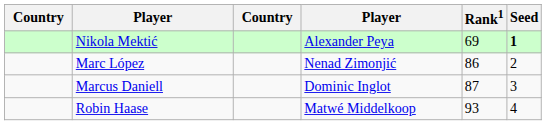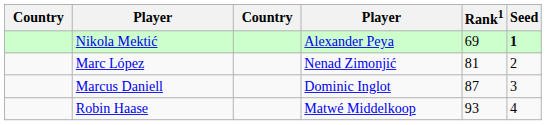 <table class="sortable wikitable">
 <tr>
 <th width="70">Country</th>
 <th width="175">Player</th>
 <th width="70">Country</th>
 <th width="175">Player</th>
 <th>Rank<sup>1</sup></th>
 <th>Seed</th>
 </tr>
 <tr style="background:#cfc;">
 <td></td>
 <td><a href='#'>Nikola Mektić</a></td>
 <td></td>
 <td><a href='#'>Alexander Peya</a></td>
 <td>69</td>
 <td><strong>1</strong></td>
 </tr>
 <tr>
 <td></td>
 <td><a href='#'>Marc López</a></td>
 <td></td>
 <td><a href='#'>Nenad Zimonjić</a></td>
-<td>86</td>
+<td>81</td>
 <td>2</td>
 </tr>
 <tr>
 <td></td>
 <td><a href='#'>Marcus Daniell</a></td>
 <td></td>
 <td><a href='#'>Dominic Inglot</a></td>
 <td>87</td>
 <td>3</td>
 </tr>
 <tr>
 <td></td>
 <td><a href='#'>Robin Haase</a></td>
 <td></td>
 <td><a href='#'>Matwé Middelkoop</a></td>
 <td>93</td>
 <td>4</td>
 </tr>
 </table>
